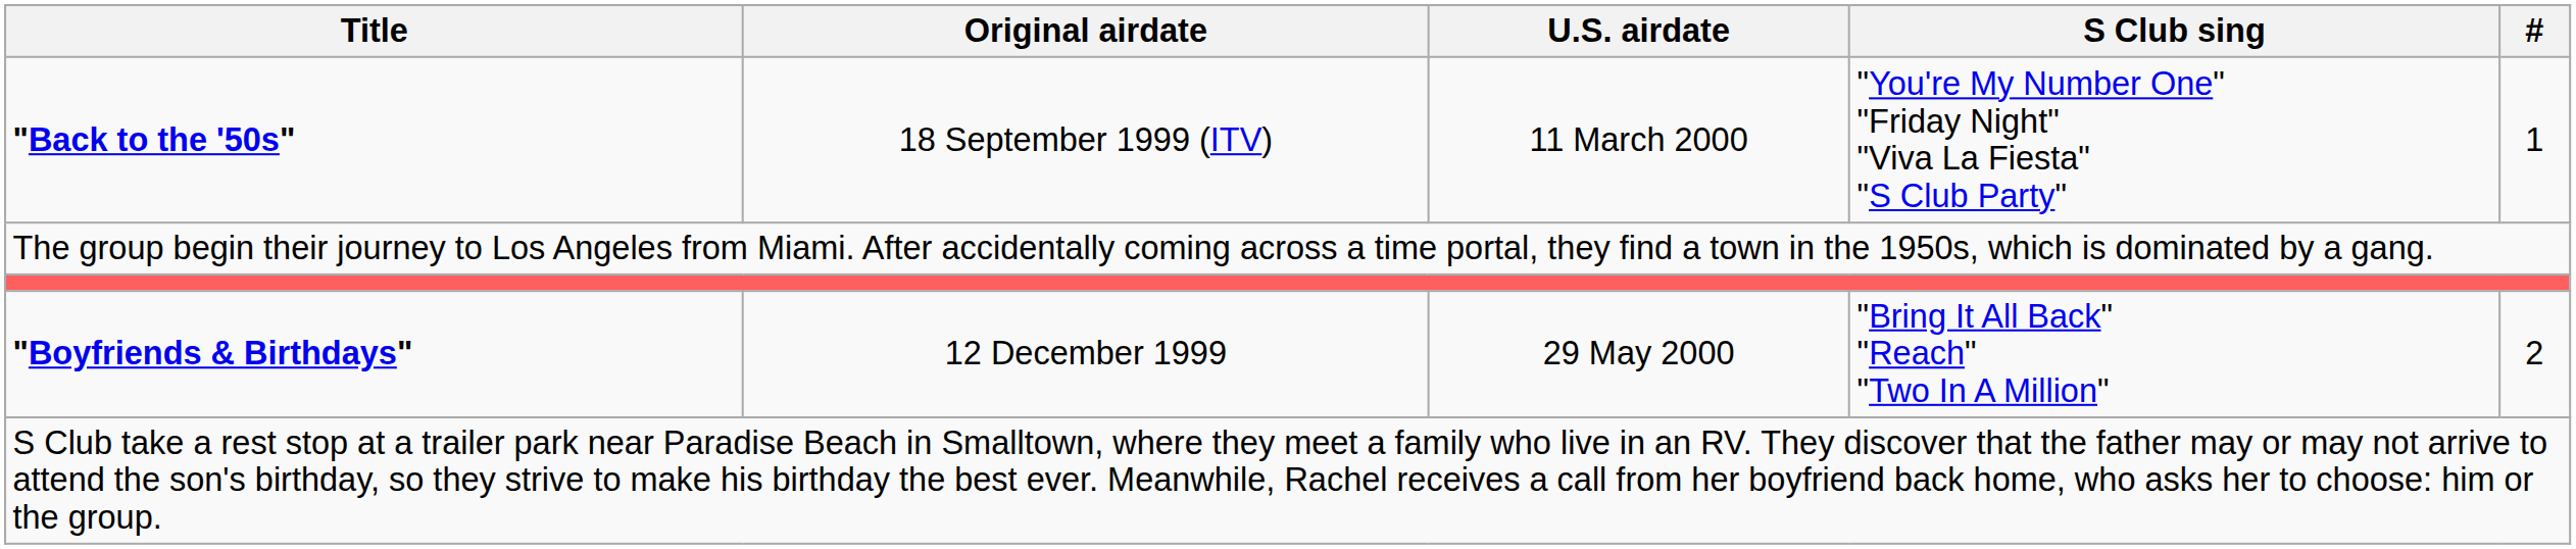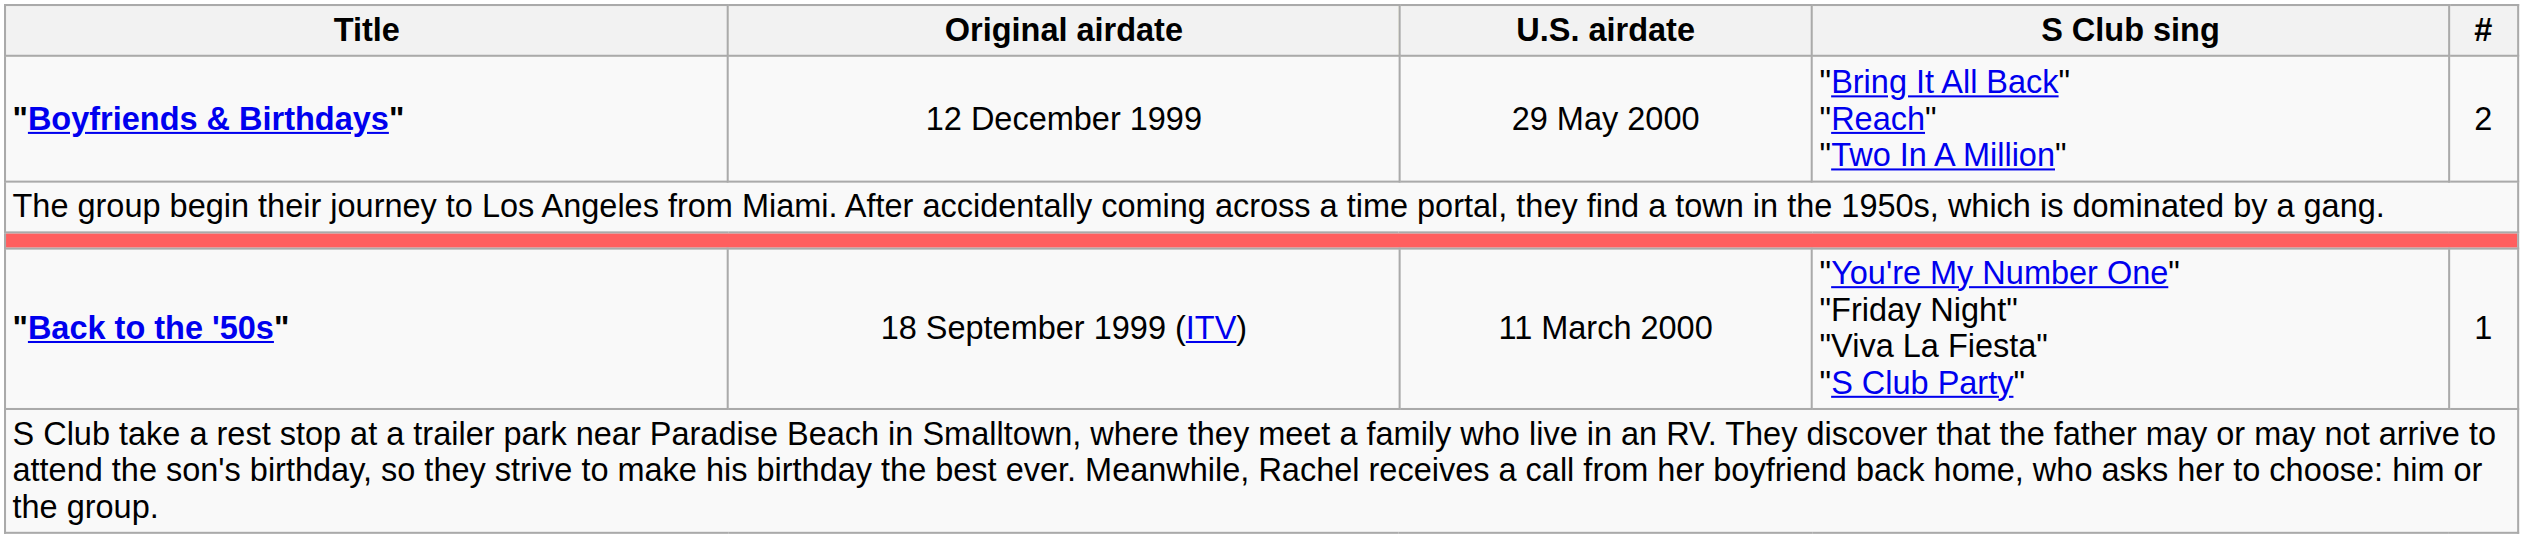 <table class="wikitable" style=width:98%;>
 <tr bgcolor="#FFFFBF">
 <th>Title</th>
 <th align="center">Original airdate</th>
 <th align="center">U.S. airdate</th>
 <th align="center">S Club sing</th>
 <th align="center">#</th>
 </tr>
 <tr>
-<td><strong>"<a href='#'>Back to the '50s</a>"</strong></td>
-<td align="center">18 September 1999 (<a href='#'>ITV</a>)</td>
-<td align="center">11 March 2000</td>
-<td>"<a href='#'>You're My Number One</a>"<br>"Friday Night"<br>"Viva La Fiesta"<br>"<a href='#'>S Club Party</a>"</td>
-<td align="center">1</td>
+<td><strong>"<a href='#'>Boyfriends & Birthdays</a>"</strong></td>
+<td align="center">12 December 1999</td>
+<td align="center">29 May 2000</td>
+<td>"<a href='#'>Bring It All Back</a>"<br>"<a href='#'>Reach</a>"<br>"<a href='#'>Two In A Million</a>"</td>
+<td align="center">2</td>
 </tr>
 <tr>
 <td colspan="5">The group begin their journey to Los Angeles from Miami. After accidentally coming across a time portal, they find a town in the 1950s, which is dominated by a gang.</td>
 </tr>
 <tr>
 <td colspan="5" bgcolor="FF5F5F"></td>
 </tr>
 <tr>
-<td><strong>"<a href='#'>Boyfriends & Birthdays</a>"</strong></td>
-<td align="center">12 December 1999</td>
-<td align="center">29 May 2000</td>
-<td>"<a href='#'>Bring It All Back</a>"<br>"<a href='#'>Reach</a>"<br>"<a href='#'>Two In A Million</a>"</td>
-<td align="center">2</td>
+<td><strong>"<a href='#'>Back to the '50s</a>"</strong></td>
+<td align="center">18 September 1999 (<a href='#'>ITV</a>)</td>
+<td align="center">11 March 2000</td>
+<td>"<a href='#'>You're My Number One</a>"<br>"Friday Night"<br>"Viva La Fiesta"<br>"<a href='#'>S Club Party</a>"</td>
+<td align="center">1</td>
 </tr>
 <tr>
 <td colspan="5">S Club take a rest stop at a trailer park near Paradise Beach in Smalltown, where they meet a family who live in an RV. They discover that the father may or may not arrive to attend the son's birthday, so they strive to make his birthday the best ever. Meanwhile, Rachel receives a call from her boyfriend back home, who asks her to choose: him or the group.</td>
 </tr>
 </table>
